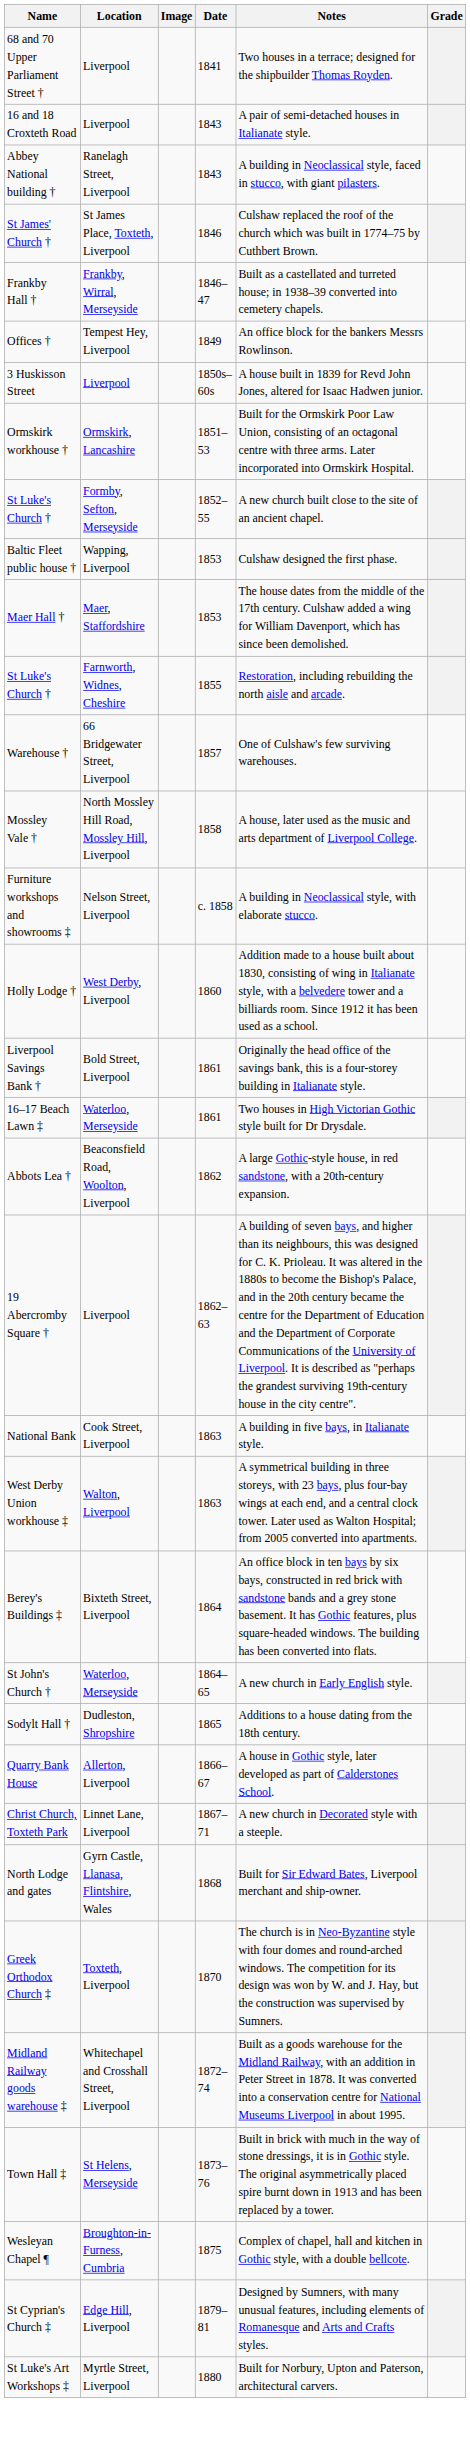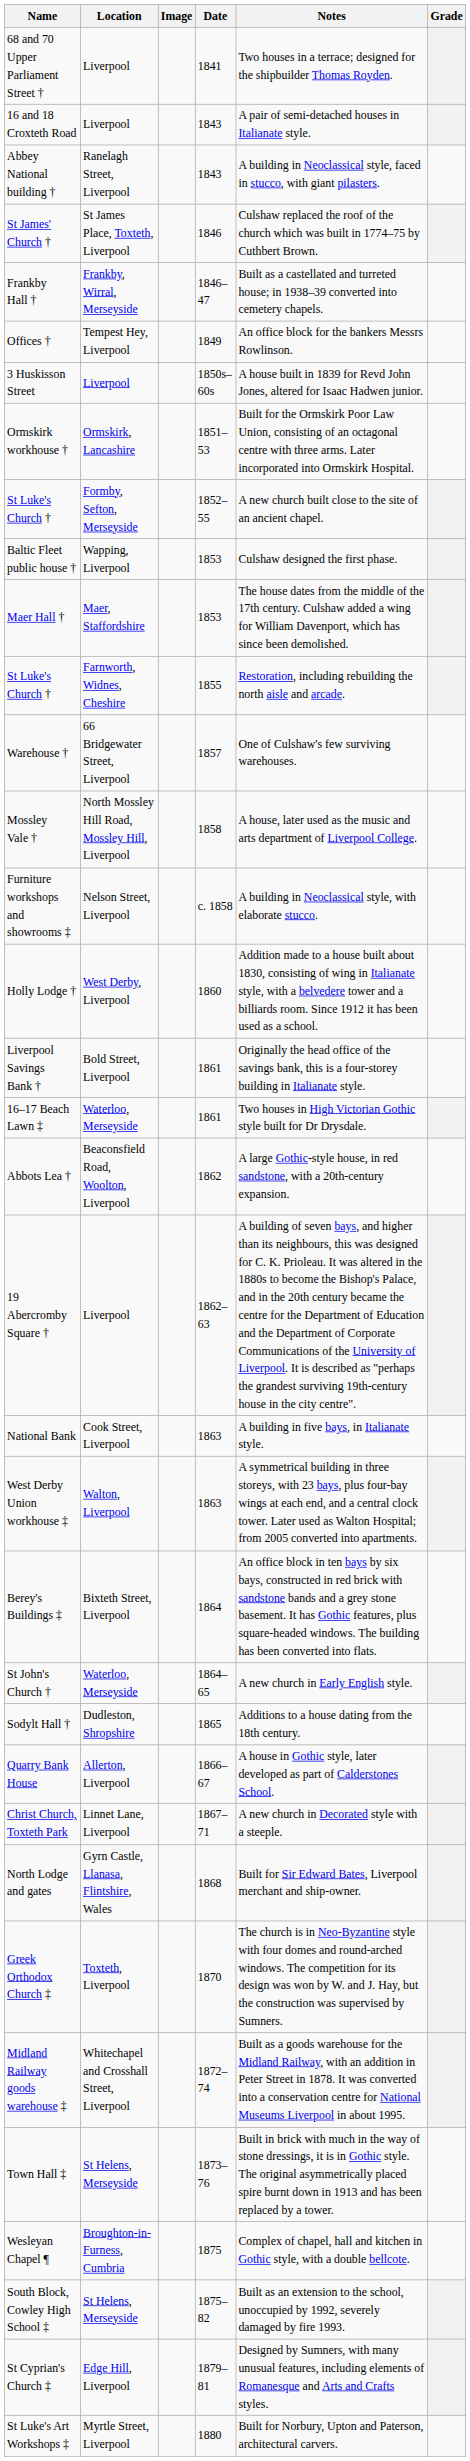 <table class="wikitable sortable plainrowheaders" style="width:100%;border:0px;text-align:left;line-height:150%;">
 <tr>
 <th style="col" style="width:120px">Name</th>
 <th style="col" style="width:150px">Location</th>
 <th style="col" style="width:100px" class="unsortable">Image</th>
 <th style="col" style="width:80px">Date</th>
 <th scope="col" class="unsortable">Notes</th>
 <th style="col" style="width:24px">Grade</th>
 </tr>
 <tr>
 <td>68 and 70 Upper Parliament Street †</td>
 <td>Liverpool<br><small></small></td>
 <td></td>
 <td>1841</td>
 <td>Two houses in a terrace; designed for the shipbuilder <a href='#'>Thomas Royden</a>.</td>
 <th></th>
 </tr>
 <tr>
 <td>16 and 18 Croxteth Road</td>
 <td>Liverpool<br><small></small></td>
 <td></td>
 <td>1843</td>
 <td>A pair of semi-detached houses in <a href='#'>Italianate</a> style.</td>
 <th></th>
 </tr>
 <tr>
 <td>Abbey National building †</td>
 <td>Ranelagh Street, Liverpool<br><small></small></td>
 <td></td>
 <td>1843</td>
 <td>A building in <a href='#'>Neoclassical</a> style, faced in <a href='#'>stucco</a>, with giant <a href='#'>pilasters</a>.</td>
 <td></td>
 </tr>
 <tr>
 <td><a href='#'>St James' Church</a> †</td>
 <td>St James Place, <a href='#'>Toxteth</a>, Liverpool<br><small></small></td>
 <td></td>
 <td>1846</td>
 <td>Culshaw replaced the roof of the church which was built in 1774–75 by Cuthbert Brown.</td>
 <th></th>
 </tr>
 <tr>
 <td>Frankby Hall †</td>
 <td><a href='#'>Frankby</a>, <a href='#'>Wirral</a>, <a href='#'>Merseyside</a><br><small></small></td>
 <td></td>
 <td>1846–47</td>
 <td>Built as a castellated and turreted house; in 1938–39 converted into cemetery chapels.</td>
 <td></td>
 </tr>
 <tr>
 <td>Offices †</td>
 <td>Tempest Hey, Liverpool<br><small></small></td>
 <td></td>
 <td>1849</td>
 <td>An office block for the bankers Messrs Rowlinson.</td>
 <td></td>
 </tr>
 <tr>
 <td>3 Huskisson Street</td>
 <td><a href='#'>Liverpool</a><br><small></small></td>
 <td></td>
 <td>1850s–60s</td>
 <td>A house built in 1839 for Revd John Jones, altered for Isaac Hadwen junior.</td>
 <td></td>
 </tr>
 <tr>
 <td>Ormskirk workhouse †</td>
 <td><a href='#'>Ormskirk</a>, <a href='#'>Lancashire</a><br><small></small></td>
 <td></td>
 <td>1851–53</td>
 <td>Built for the Ormskirk Poor Law Union, consisting of an octagonal centre with three arms.  Later incorporated into Ormskirk Hospital.</td>
 <td></td>
 </tr>
 <tr>
 <td><a href='#'>St Luke's Church</a> †</td>
 <td><a href='#'>Formby</a>, <a href='#'>Sefton</a>, <a href='#'>Merseyside</a><br><small></small></td>
 <td></td>
 <td>1852–55</td>
 <td>A new church built close to the site of an ancient chapel.</td>
 <th></th>
 </tr>
 <tr>
 <td>Baltic Fleet public house †</td>
 <td>Wapping, Liverpool<br><small></small></td>
 <td></td>
 <td>1853</td>
 <td>Culshaw designed the first phase.</td>
 <th></th>
 </tr>
 <tr>
 <td><a href='#'>Maer Hall</a> †</td>
 <td><a href='#'>Maer</a>, <a href='#'>Staffordshire</a><br><small></small></td>
 <td></td>
 <td>1853</td>
 <td>The house dates from the middle of the 17th century.  Culshaw added a wing for William Davenport, which has since been demolished.</td>
 <th></th>
 </tr>
 <tr>
 <td><a href='#'>St Luke's Church</a> †</td>
 <td><a href='#'>Farnworth</a>, <a href='#'>Widnes</a>, <a href='#'>Cheshire</a><br><small></small></td>
 <td></td>
 <td>1855</td>
 <td><a href='#'>Restoration</a>, including rebuilding the north <a href='#'>aisle</a> and <a href='#'>arcade</a>.</td>
 <th></th>
 </tr>
 <tr>
 <td>Warehouse †</td>
 <td>66 Bridgewater Street, Liverpool<br><small></small></td>
 <td></td>
 <td>1857</td>
 <td>One of Culshaw's few surviving warehouses.</td>
 <td></td>
 </tr>
 <tr>
 <td>Mossley Vale †</td>
 <td>North Mossley Hill Road, <a href='#'>Mossley Hill</a>, Liverpool<br><small></small></td>
 <td></td>
 <td>1858</td>
 <td>A house, later used as the music and arts department of <a href='#'>Liverpool College</a>.</td>
 <td></td>
 </tr>
 <tr>
 <td>Furniture workshops and showrooms ‡</td>
 <td>Nelson Street, Liverpool<br><small></small></td>
 <td></td>
 <td>c. 1858</td>
 <td>A building in <a href='#'>Neoclassical</a> style, with elaborate <a href='#'>stucco</a>.</td>
 <td></td>
 </tr>
 <tr>
 <td>Holly Lodge †</td>
 <td><a href='#'>West Derby</a>, Liverpool<br><small></small></td>
 <td></td>
 <td>1860</td>
 <td>Addition made to a house built about 1830, consisting of  wing in <a href='#'>Italianate</a> style, with a <a href='#'>belvedere</a> tower and a billiards room.  Since 1912 it has been used as a school.</td>
 <td></td>
 </tr>
 <tr>
 <td>Liverpool Savings Bank †</td>
 <td>Bold Street, Liverpool<br><small></small></td>
 <td></td>
 <td>1861</td>
 <td>Originally the head office of the savings bank, this is a four-storey building in <a href='#'>Italianate</a> style.</td>
 <td></td>
 </tr>
 <tr>
 <td>16–17 Beach Lawn ‡</td>
 <td><a href='#'>Waterloo</a>, <a href='#'>Merseyside</a><br><small></small></td>
 <td></td>
 <td>1861</td>
 <td>Two houses in <a href='#'>High Victorian Gothic</a> style built for Dr Drysdale.</td>
 <th></th>
 </tr>
 <tr>
 <td>Abbots Lea †</td>
 <td>Beaconsfield Road, <a href='#'>Woolton</a>, Liverpool<br><small></small></td>
 <td></td>
 <td>1862</td>
 <td>A large <a href='#'>Gothic</a>-style house, in red <a href='#'>sandstone</a>, with a 20th-century expansion.</td>
 <td></td>
 </tr>
 <tr>
 <td>19 Abercromby Square †</td>
 <td>Liverpool<br><small></small></td>
 <td></td>
 <td>1862–63</td>
 <td>A building of seven <a href='#'>bays</a>, and higher than its neighbours, this was designed for C. K. Prioleau.  It was altered in the 1880s to become the Bishop's Palace, and in the 20th century became the centre for the Department of Education and the Department of Corporate Communications of the <a href='#'>University of Liverpool</a>. It is described as "perhaps the grandest surviving 19th-century house in the city centre".</td>
 <th></th>
 </tr>
 <tr>
 <td>National Bank</td>
 <td>Cook Street, Liverpool<br><small></small></td>
 <td></td>
 <td>1863</td>
 <td>A building in five <a href='#'>bays</a>, in <a href='#'>Italianate</a> style.</td>
 <td></td>
 </tr>
 <tr>
 <td>West Derby Union workhouse ‡</td>
 <td><a href='#'>Walton</a>, <a href='#'>Liverpool</a></td>
 <td></td>
 <td>1863</td>
 <td>A symmetrical building in three storeys, with 23 <a href='#'>bays</a>, plus four-bay wings at each end, and a central clock tower.  Later used as Walton Hospital; from 2005 converted into apartments.</td>
 <th></th>
 </tr>
 <tr>
 <td>Berey's Buildings ‡</td>
 <td>Bixteth Street, Liverpool<br><small></small></td>
 <td></td>
 <td>1864</td>
 <td>An office block in ten <a href='#'>bays</a> by six bays, constructed in red brick with <a href='#'>sandstone</a> bands and a grey stone basement.  It has <a href='#'>Gothic</a> features, plus square-headed windows.  The building has been converted into flats.</td>
 <td></td>
 </tr>
 <tr>
 <td>St John's Church †</td>
 <td><a href='#'>Waterloo</a>, <a href='#'>Merseyside</a><br><small></small></td>
 <td></td>
 <td>1864–65</td>
 <td>A new church in <a href='#'>Early English</a> style.</td>
 <th></th>
 </tr>
 <tr>
 <td>Sodylt Hall †</td>
 <td>Dudleston, <a href='#'>Shropshire</a><br><small></small></td>
 <td></td>
 <td>1865</td>
 <td>Additions to a house dating from the 18th century.</td>
 <td></td>
 </tr>
 <tr>
 <td><a href='#'>Quarry Bank House</a></td>
 <td><a href='#'>Allerton</a>, Liverpool<br><small></small></td>
 <td></td>
 <td>1866–67</td>
 <td>A house in <a href='#'>Gothic</a> style, later developed as part of <a href='#'>Calderstones School</a>.</td>
 <th></th>
 </tr>
 <tr>
 <td><a href='#'>Christ Church, Toxteth Park</a></td>
 <td>Linnet Lane, Liverpool<br><small></small></td>
 <td></td>
 <td>1867–71</td>
 <td>A new church in <a href='#'>Decorated</a> style with a steeple.</td>
 <th></th>
 </tr>
 <tr>
 <td>North Lodge and gates</td>
 <td>Gyrn Castle, <a href='#'>Llanasa</a>, <a href='#'>Flintshire</a>, Wales<br><small></small></td>
 <td></td>
 <td>1868</td>
 <td>Built for <a href='#'>Sir Edward Bates</a>, Liverpool merchant and ship-owner.</td>
 <th></th>
 </tr>
 <tr>
 <td><a href='#'>Greek Orthodox Church</a> ‡</td>
 <td><a href='#'>Toxteth</a>, Liverpool<br><small></small></td>
 <td></td>
 <td>1870</td>
 <td>The church is in <a href='#'>Neo-Byzantine</a> style with four domes and round-arched windows.  The competition for its design was won by W. and J. Hay, but the construction was supervised by Sumners.</td>
 <th></th>
 </tr>
 <tr>
 <td><a href='#'>Midland Railway goods warehouse</a> ‡</td>
 <td>Whitechapel and Crosshall Street, Liverpool<br><small></small></td>
 <td></td>
 <td>1872–74</td>
 <td>Built as a goods warehouse for the <a href='#'>Midland Railway</a>, with an addition in Peter Street in 1878.  It was converted into a conservation centre for <a href='#'>National Museums Liverpool</a> in about 1995.</td>
 <th></th>
 </tr>
 <tr>
 <td>Town Hall ‡</td>
 <td><a href='#'>St Helens</a>, <a href='#'>Merseyside</a><br><small></small></td>
 <td></td>
 <td>1873–76</td>
 <td>Built in brick with much in the way of stone dressings, it is in <a href='#'>Gothic</a> style.  The original asymmetrically placed spire burnt down in 1913 and has been replaced by a tower.</td>
 <td></td>
 </tr>
 <tr>
 <td>Wesleyan Chapel ¶</td>
 <td><a href='#'>Broughton-in-Furness</a>, <a href='#'>Cumbria</a><br><small></small></td>
 <td></td>
 <td>1875</td>
 <td>Complex of chapel, hall and kitchen in <a href='#'>Gothic</a> style, with a double <a href='#'>bellcote</a>.</td>
 <td></td>
 </tr>
 <tr>
+<td>South Block, Cowley High School ‡</td>
+<td><a href='#'>St Helens</a>, <a href='#'>Merseyside</a><br><small></small></td>
+<td></td>
+<td>1875–82</td>
+<td>Built as an extension to the school, unoccupied by 1992, severely damaged by fire 1993.</td>
+<th></th>
+</tr>
+<tr>
 <td>St Cyprian's Church ‡</td>
 <td><a href='#'>Edge Hill</a>, Liverpool<br><small></small></td>
 <td></td>
 <td>1879–81</td>
 <td>Designed by Sumners, with many unusual features, including elements of <a href='#'>Romanesque</a> and <a href='#'>Arts and Crafts</a> styles.</td>
 <th></th>
 </tr>
 <tr>
 <td>St Luke's Art Workshops ‡</td>
 <td>Myrtle Street, Liverpool<br><small></small></td>
 <td></td>
 <td>1880</td>
 <td>Built for Norbury, Upton and Paterson, architectural carvers.</td>
 <td></td>
 </tr>
 <tr>
 </tr>
 </table>
